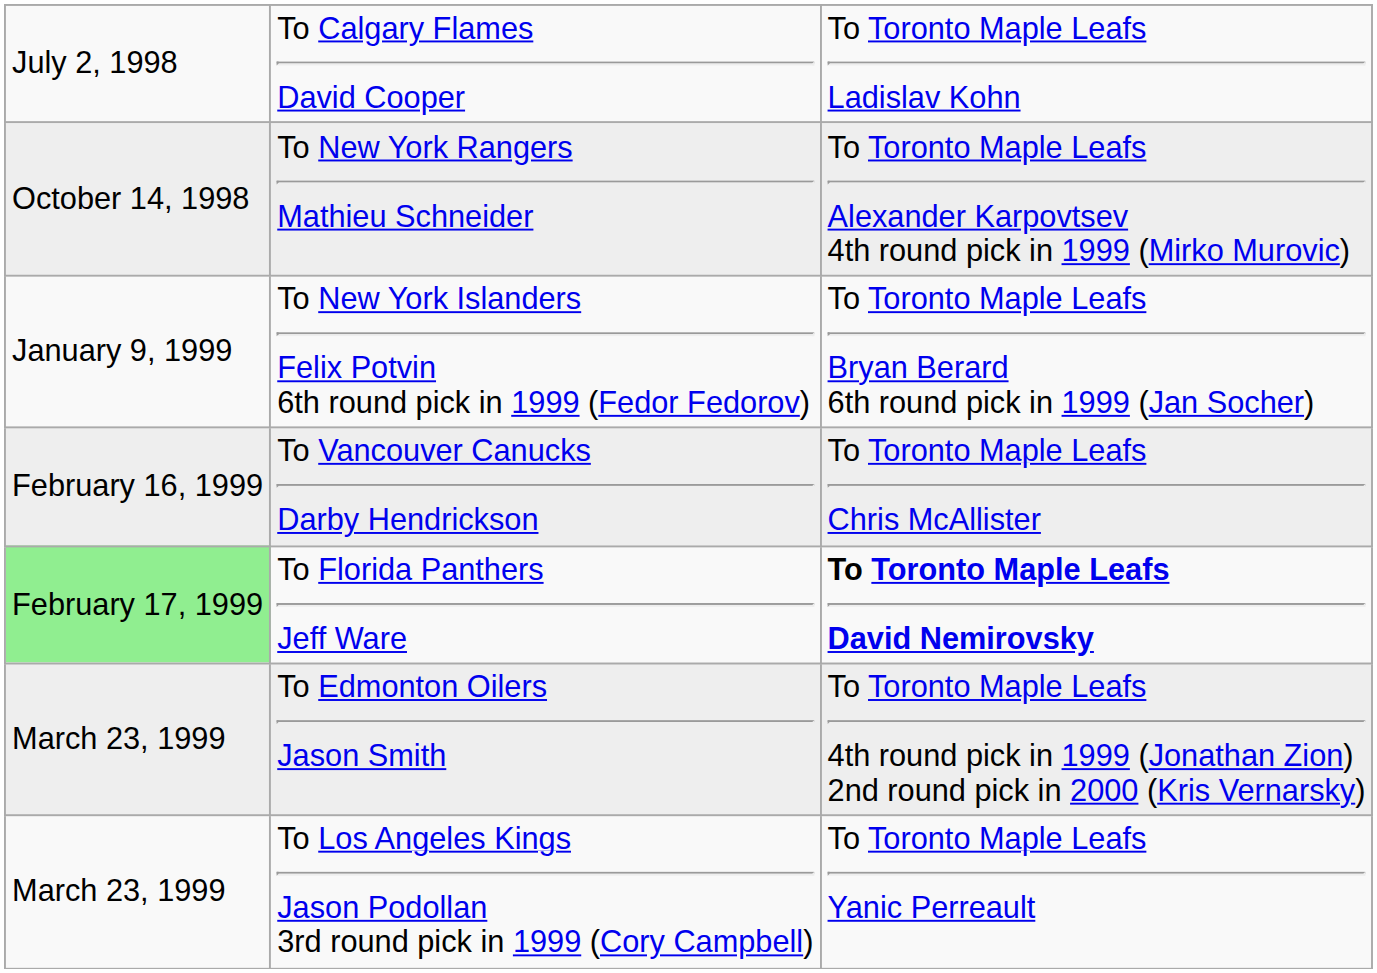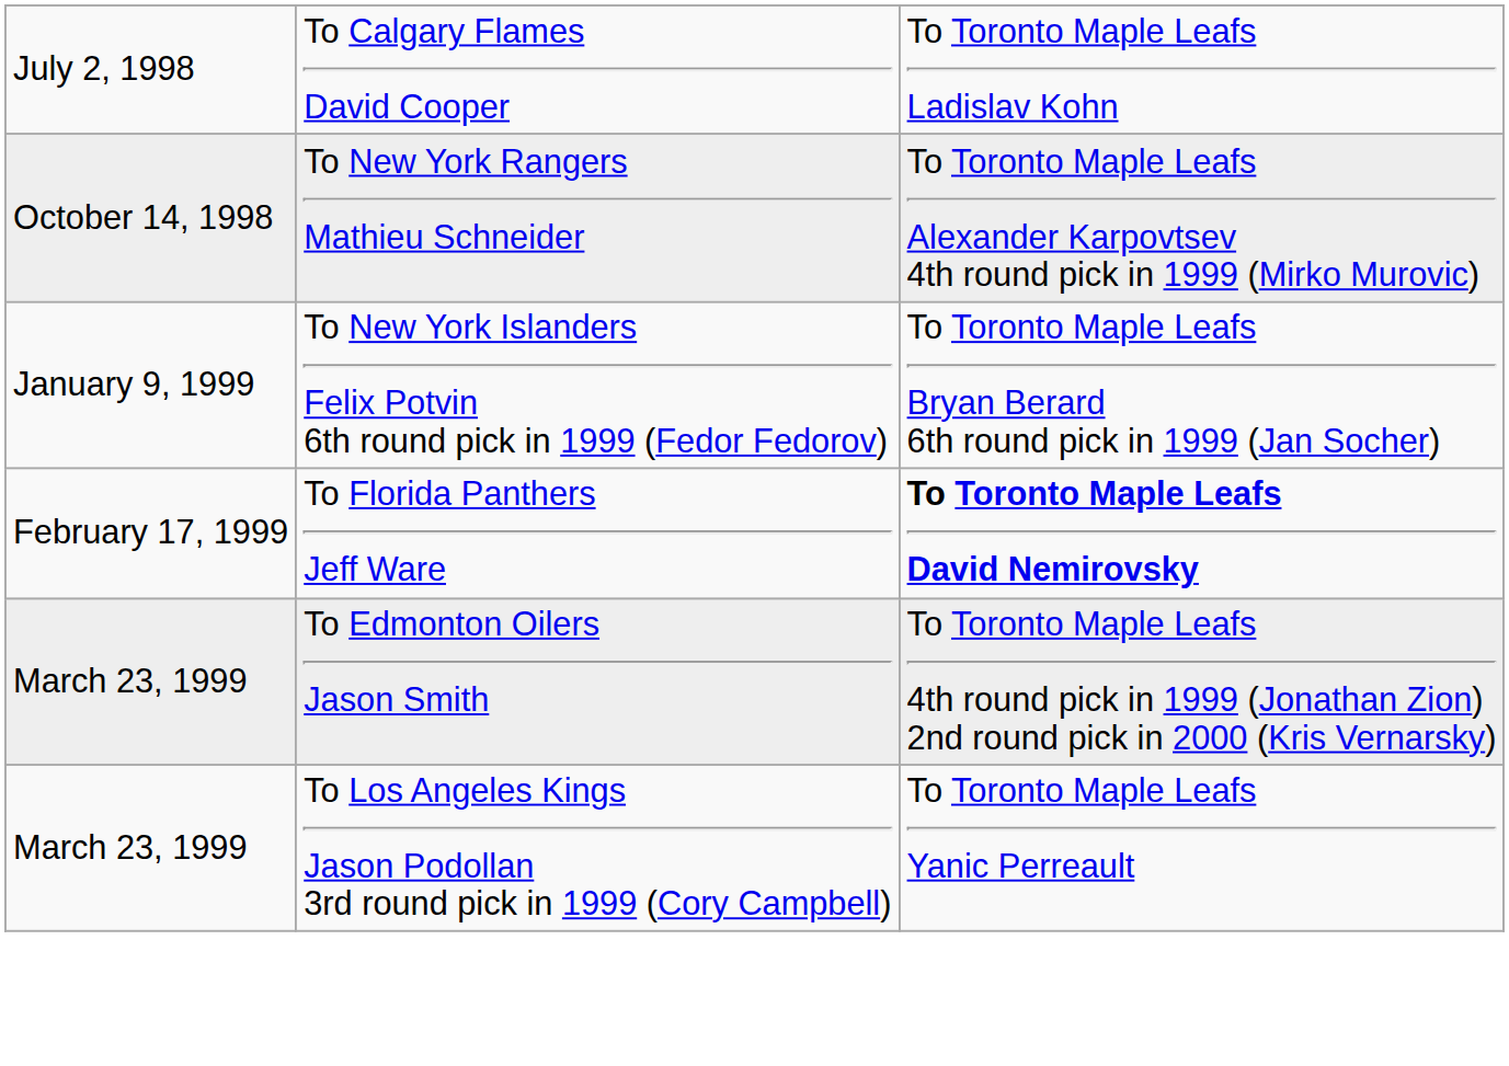 <table class="wikitable">
 <tr>
 <td>July 2, 1998</td>
 <td valign="top">To <a href='#'>Calgary Flames</a><hr><a href='#'>David Cooper</a></td>
 <td valign="top">To <a href='#'>Toronto Maple Leafs</a><hr><a href='#'>Ladislav Kohn</a></td>
 </tr>
 <tr bgcolor="#eeeeee">
 <td>October 14, 1998</td>
 <td valign="top">To <a href='#'>New York Rangers</a><hr><a href='#'>Mathieu Schneider</a></td>
 <td valign="top">To <a href='#'>Toronto Maple Leafs</a><hr><a href='#'>Alexander Karpovtsev</a> <br> 4th round pick in <a href='#'>1999</a> (<a href='#'>Mirko Murovic</a>)</td>
 </tr>
 <tr>
 <td>January 9, 1999</td>
 <td valign="top">To <a href='#'>New York Islanders</a><hr><a href='#'>Felix Potvin</a> <br> 6th round pick in <a href='#'>1999</a> (<a href='#'>Fedor Fedorov</a>)</td>
 <td valign="top">To <a href='#'>Toronto Maple Leafs</a><hr><a href='#'>Bryan Berard</a> <br> 6th round pick in <a href='#'>1999</a> (<a href='#'>Jan Socher</a>)</td>
 </tr>
-<tr bgcolor="#eeeeee">
-<td>February 16, 1999</td>
-<td valign="top">To <a href='#'>Vancouver Canucks</a><hr><a href='#'>Darby Hendrickson</a></td>
-<td valign="top">To <a href='#'>Toronto Maple Leafs</a><hr><a href='#'>Chris McAllister</a></td>
-</tr>
 <tr>
-<td style="background: lightgreen;">February 17, 1999</td>
+<td>February 17, 1999</td>
 <td valign="top">To <a href='#'>Florida Panthers</a><hr><a href='#'>Jeff Ware</a></td>
 <td valign="top"><strong>To <a href='#'>Toronto Maple Leafs</a><hr><a href='#'>David Nemirovsky</a></strong></td>
 </tr>
 <tr bgcolor="#eeeeee">
 <td>March 23, 1999</td>
 <td valign="top">To <a href='#'>Edmonton Oilers</a><hr><a href='#'>Jason Smith</a></td>
 <td valign="top">To <a href='#'>Toronto Maple Leafs</a><hr>4th round pick in <a href='#'>1999</a> (<a href='#'>Jonathan Zion</a>) <br> 2nd round pick in <a href='#'>2000</a> (<a href='#'>Kris Vernarsky</a>)</td>
 </tr>
 <tr>
 <td>March 23, 1999</td>
 <td valign="top">To <a href='#'>Los Angeles Kings</a><hr><a href='#'>Jason Podollan</a> <br> 3rd round pick in <a href='#'>1999</a> (<a href='#'>Cory Campbell</a>)</td>
 <td valign="top">To <a href='#'>Toronto Maple Leafs</a><hr><a href='#'>Yanic Perreault</a></td>
 </tr>
 </table>
